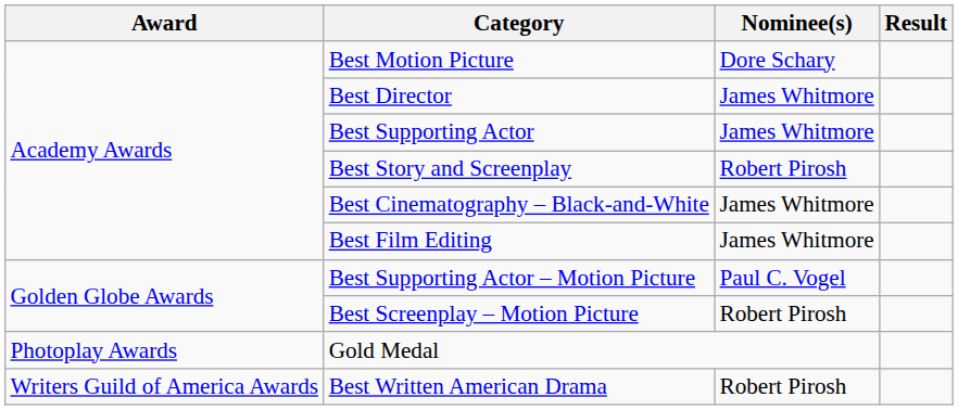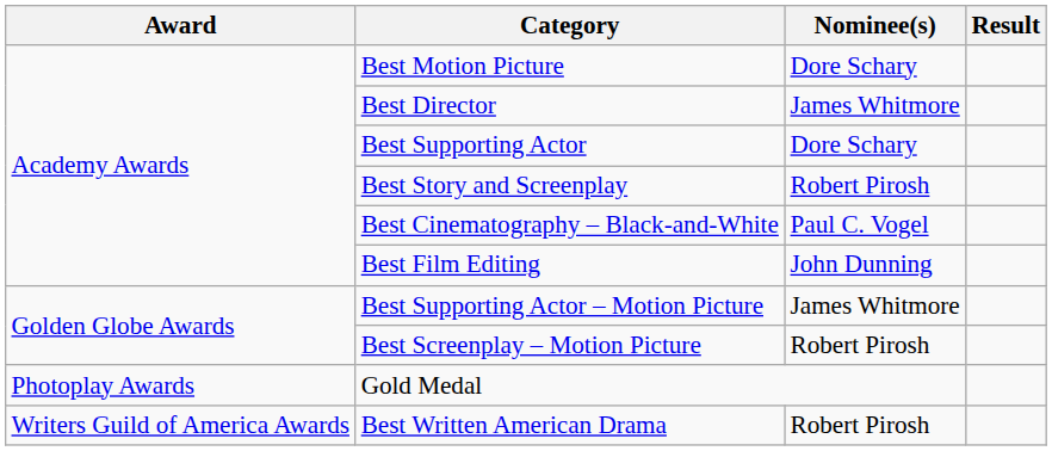 <table class="wikitable plainrowheaders">
 <tr>
 <th>Award</th>
 <th>Category</th>
 <th>Nominee(s)</th>
 <th>Result</th>
 </tr>
 <tr>
 <td rowspan="6"><a href='#'>Academy Awards</a></td>
 <td><a href='#'>Best Motion Picture</a></td>
 <td><a href='#'>Dore Schary</a></td>
 <td></td>
 </tr>
 <tr>
 <td><a href='#'>Best Director</a></td>
 <td><a href='#'>James Whitmore</a></td>
 <td></td>
 </tr>
 <tr>
 <td><a href='#'>Best Supporting Actor</a></td>
-<td><a href='#'>James Whitmore</a></td>
+<td><a href='#'>Dore Schary</a></td>
 <td></td>
 </tr>
 <tr>
 <td><a href='#'>Best Story and Screenplay</a></td>
 <td><a href='#'>Robert Pirosh</a></td>
 <td></td>
 </tr>
 <tr>
 <td><a href='#'>Best Cinematography – Black-and-White</a></td>
-<td>James Whitmore</td>
+<td><a href='#'>Paul C. Vogel</a></td>
 <td></td>
 </tr>
 <tr>
 <td><a href='#'>Best Film Editing</a></td>
-<td>James Whitmore</td>
+<td><a href='#'>John Dunning</a></td>
 <td></td>
 </tr>
 <tr>
 <td rowspan="2"><a href='#'>Golden Globe Awards</a></td>
 <td><a href='#'>Best Supporting Actor – Motion Picture</a></td>
-<td><a href='#'>Paul C. Vogel</a></td>
+<td>James Whitmore</td>
 <td></td>
 </tr>
 <tr>
 <td><a href='#'>Best Screenplay – Motion Picture</a></td>
 <td>Robert Pirosh</td>
 <td></td>
 </tr>
 <tr>
 <td><a href='#'>Photoplay Awards</a></td>
 <td colspan="2">Gold Medal</td>
 <td></td>
 </tr>
 <tr>
 <td><a href='#'>Writers Guild of America Awards</a></td>
 <td><a href='#'>Best Written American Drama</a></td>
 <td>Robert Pirosh</td>
 <td></td>
 </tr>
 </table>
